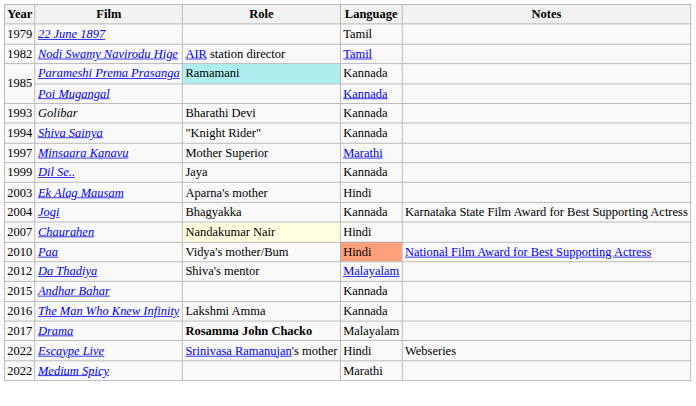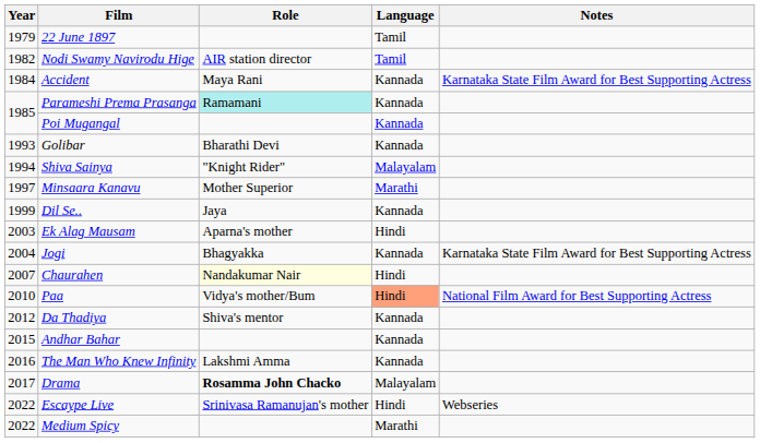 <table class="wikitable">
 <tr>
 <th>Year</th>
 <th>Film</th>
 <th>Role</th>
 <th>Language</th>
 <th>Notes</th>
 </tr>
 <tr>
 <td>1979</td>
 <td><em><a href='#'>22 June 1897</a></em></td>
 <td></td>
 <td>Tamil</td>
 <td></td>
 </tr>
 <tr>
 <td>1982</td>
 <td><em><a href='#'>Nodi Swamy Navirodu Hige</a></em></td>
 <td><a href='#'>AIR</a> station director</td>
 <td><a href='#'>Tamil</a></td>
 <td></td>
+</tr>
+<tr>
+<td>1984</td>
+<td><em><a href='#'>Accident</a></em></td>
+<td>Maya Rani</td>
+<td>Kannada</td>
+<td><a href='#'>Karnataka State Film Award for Best Supporting Actress</a></td>
 </tr>
 <tr>
 <td rowspan="2">1985</td>
 <td><em><a href='#'>Parameshi Prema Prasanga</a></em></td>
 <td style="background: paleturquoise;">Ramamani</td>
 <td>Kannada</td>
 <td></td>
 </tr>
 <tr>
 <td><em><a href='#'>Poi Mugangal</a></em></td>
 <td></td>
 <td><a href='#'>Kannada</a></td>
 <td></td>
 </tr>
 <tr>
 <td>1993</td>
 <td><em>Golibar</em></td>
 <td>Bharathi Devi</td>
 <td>Kannada</td>
 <td></td>
 </tr>
 <tr>
 <td>1994</td>
 <td><em><a href='#'>Shiva Sainya</a></em></td>
 <td>"Knight Rider"</td>
-<td>Kannada</td>
+<td><a href='#'>Malayalam</a></td>
 <td></td>
 </tr>
 <tr>
 <td>1997</td>
 <td><em><a href='#'>Minsaara Kanavu</a></em></td>
 <td>Mother Superior</td>
 <td><a href='#'>Marathi</a></td>
 <td></td>
 </tr>
 <tr>
 <td>1999</td>
 <td><em><a href='#'>Dil Se..</a></em></td>
 <td>Jaya</td>
 <td>Kannada</td>
 <td></td>
 </tr>
 <tr>
 <td>2003</td>
 <td><em><a href='#'>Ek Alag Mausam</a></em></td>
 <td>Aparna's mother</td>
 <td>Hindi</td>
 <td></td>
 </tr>
 <tr>
 <td>2004</td>
 <td><em><a href='#'>Jogi</a></em></td>
 <td>Bhagyakka</td>
 <td>Kannada</td>
 <td>Karnataka State Film Award for Best Supporting Actress</td>
 </tr>
 <tr>
 <td>2007</td>
 <td><em><a href='#'>Chaurahen</a></em></td>
 <td style="background: lightyellow;">Nandakumar Nair</td>
 <td>Hindi</td>
 <td></td>
 </tr>
 <tr>
 <td>2010</td>
 <td><em><a href='#'>Paa</a></em></td>
 <td>Vidya's mother/Bum</td>
 <td style="background: lightsalmon;">Hindi</td>
 <td><a href='#'>National Film Award for Best Supporting Actress</a></td>
 </tr>
 <tr>
 <td>2012</td>
 <td><em><a href='#'>Da Thadiya</a></em></td>
 <td>Shiva's mentor</td>
-<td><a href='#'>Malayalam</a></td>
+<td>Kannada</td>
 <td></td>
 </tr>
 <tr>
 <td>2015</td>
 <td><em><a href='#'>Andhar Bahar</a></em></td>
 <td></td>
 <td>Kannada</td>
 <td></td>
 </tr>
 <tr>
 <td>2016</td>
 <td><em><a href='#'>The Man Who Knew Infinity</a></em></td>
 <td>Lakshmi Amma</td>
 <td>Kannada</td>
 <td></td>
 </tr>
 <tr>
 <td>2017</td>
 <td><em><a href='#'>Drama</a></em></td>
 <td><strong>Rosamma John Chacko</strong></td>
 <td>Malayalam</td>
 <td></td>
 </tr>
 <tr>
 <td>2022</td>
 <td><em><a href='#'>Escaype Live</a></em></td>
 <td><a href='#'>Srinivasa Ramanujan</a>'s mother</td>
 <td>Hindi</td>
 <td>Webseries</td>
 </tr>
 <tr>
 <td>2022</td>
 <td><em><a href='#'>Medium Spicy</a></em></td>
 <td></td>
 <td>Marathi</td>
 <td></td>
 </tr>
 </table>
